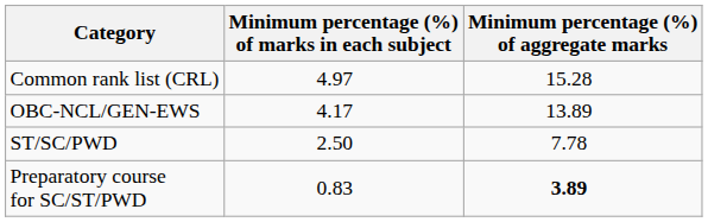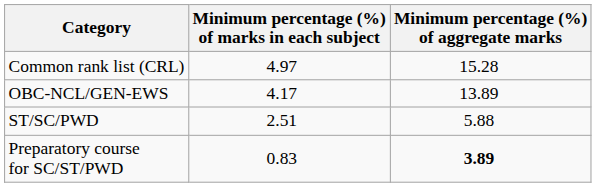 <table class="wikitable">
 <tr>
 <th>Category</th>
 <th>Minimum percentage (%)<br>of marks in each subject</th>
 <th>Minimum percentage (%)<br>of aggregate marks</th>
 </tr>
 <tr>
 <td>Common rank list (CRL)</td>
 <td>                 4.97</td>
 <td>               15.28</td>
 </tr>
 <tr>
 <td>OBC-NCL/GEN-EWS</td>
 <td>                 4.17</td>
 <td>               13.89</td>
 </tr>
 <tr>
 <td>ST/SC/PWD</td>
-<td>                 2.50</td>
-<td>                 7.78</td>
+<td>                 2.51</td>
+<td>                 5.88</td>
 </tr>
 <tr>
 <td>Preparatory course<br>for SC/ST/PWD</td>
 <td>                 0.83</td>
 <td><strong>                 3.89</strong></td>
 </tr>
 </table>
